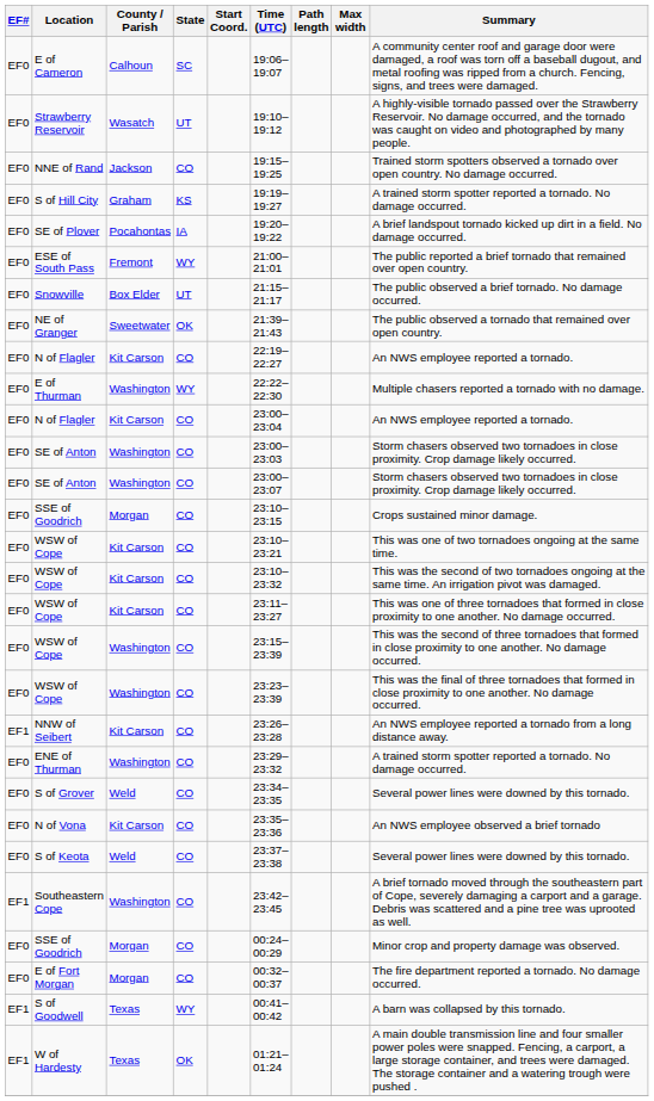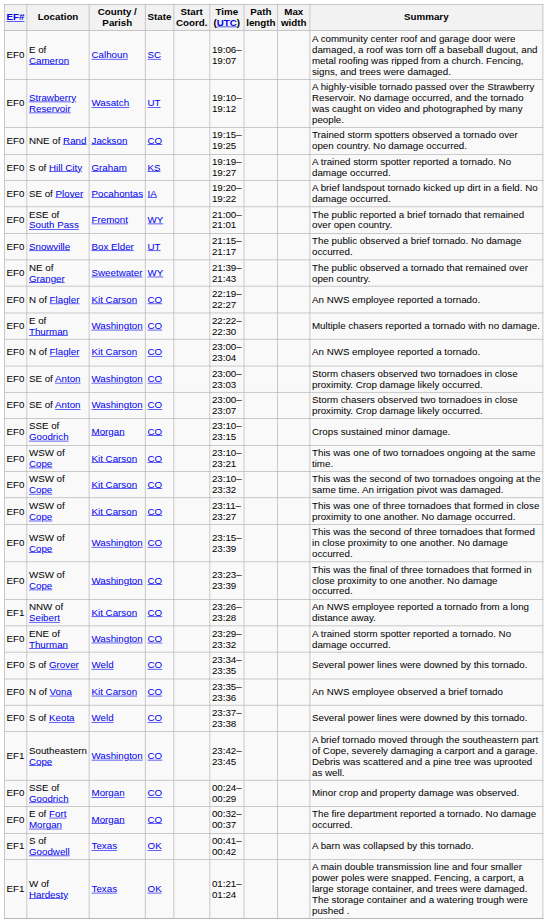 <table class="wikitable sortable" style="width:100%;">
 <tr>
 <th scope="col"  style="width:3%; text-align:center;"><a href='#'>EF#</a></th>
 <th scope="col"  style="width:7%; text-align:center;" class="unsortable">Location</th>
 <th scope="col"  style="width:6%; text-align:center;" class="unsortable">County / Parish</th>
 <th scope="col"  style="width:5%; text-align:center;">State</th>
 <th scope="col"  style="width:6%; text-align:center;">Start Coord.</th>
 <th scope="col"  style="width:6%; text-align:center;">Time (<a href='#'>UTC</a>)</th>
 <th scope="col"  style="width:6%; text-align:center;">Path length</th>
 <th scope="col"  style="width:6%; text-align:center;">Max width</th>
 <th scope="col" class="unsortable" style="width:48%; text-align:center;">Summary</th>
 </tr>
 <tr>
 <td bgcolor=>EF0</td>
 <td>E of <a href='#'>Cameron</a></td>
 <td><a href='#'>Calhoun</a></td>
 <td><a href='#'>SC</a></td>
 <td></td>
 <td>19:06–19:07</td>
 <td></td>
 <td></td>
 <td>A community center roof and garage door were damaged, a roof was torn off a baseball dugout, and metal roofing was ripped from a church. Fencing, signs, and trees were damaged.</td>
 </tr>
 <tr>
 <td bgcolor=>EF0</td>
 <td><a href='#'>Strawberry Reservoir</a></td>
 <td><a href='#'>Wasatch</a></td>
 <td><a href='#'>UT</a></td>
 <td></td>
 <td>19:10–19:12</td>
 <td></td>
 <td></td>
 <td>A highly-visible tornado passed over the Strawberry Reservoir. No damage occurred, and the tornado was caught on video and photographed by many people.</td>
 </tr>
 <tr>
 <td bgcolor=>EF0</td>
 <td>NNE of <a href='#'>Rand</a></td>
 <td><a href='#'>Jackson</a></td>
 <td><a href='#'>CO</a></td>
 <td></td>
 <td>19:15–19:25</td>
 <td></td>
 <td></td>
 <td>Trained storm spotters observed a tornado over open country. No damage occurred.</td>
 </tr>
 <tr>
 <td bgcolor=>EF0</td>
 <td>S of <a href='#'>Hill City</a></td>
 <td><a href='#'>Graham</a></td>
 <td><a href='#'>KS</a></td>
 <td></td>
 <td>19:19–19:27</td>
 <td></td>
 <td></td>
 <td>A trained storm spotter reported a tornado. No damage occurred.</td>
 </tr>
 <tr>
 <td bgcolor=>EF0</td>
 <td>SE of <a href='#'>Plover</a></td>
 <td><a href='#'>Pocahontas</a></td>
 <td><a href='#'>IA</a></td>
 <td></td>
 <td>19:20–19:22</td>
 <td></td>
 <td></td>
 <td>A brief landspout tornado kicked up dirt in a field. No damage occurred.</td>
 </tr>
 <tr>
 <td bgcolor=>EF0</td>
 <td>ESE of <a href='#'>South Pass</a></td>
 <td><a href='#'>Fremont</a></td>
 <td><a href='#'>WY</a></td>
 <td></td>
 <td>21:00–21:01</td>
 <td></td>
 <td></td>
 <td>The public reported a brief tornado that remained over open country.</td>
 </tr>
 <tr>
 <td bgcolor=>EF0</td>
 <td><a href='#'>Snowville</a></td>
 <td><a href='#'>Box Elder</a></td>
 <td><a href='#'>UT</a></td>
 <td></td>
 <td>21:15–21:17</td>
 <td></td>
 <td></td>
 <td>The public observed a brief tornado. No damage occurred.</td>
 </tr>
 <tr>
 <td bgcolor=>EF0</td>
 <td>NE of <a href='#'>Granger</a></td>
 <td><a href='#'>Sweetwater</a></td>
-<td><a href='#'>OK</a></td>
+<td><a href='#'>WY</a></td>
 <td></td>
 <td>21:39–21:43</td>
 <td></td>
 <td></td>
 <td>The public observed a tornado that remained over open country.</td>
 </tr>
 <tr>
 <td bgcolor=>EF0</td>
 <td>N of <a href='#'>Flagler</a></td>
 <td><a href='#'>Kit Carson</a></td>
 <td><a href='#'>CO</a></td>
 <td></td>
 <td>22:19–22:27</td>
 <td></td>
 <td></td>
 <td>An NWS employee reported a tornado.</td>
 </tr>
 <tr>
 <td bgcolor=>EF0</td>
 <td>E of <a href='#'>Thurman</a></td>
 <td><a href='#'>Washington</a></td>
-<td><a href='#'>WY</a></td>
+<td><a href='#'>CO</a></td>
 <td></td>
 <td>22:22–22:30</td>
 <td></td>
 <td></td>
 <td>Multiple chasers reported a tornado with no damage.</td>
 </tr>
 <tr>
 <td bgcolor=>EF0</td>
 <td>N of <a href='#'>Flagler</a></td>
 <td><a href='#'>Kit Carson</a></td>
 <td><a href='#'>CO</a></td>
 <td></td>
 <td>23:00–23:04</td>
 <td></td>
 <td></td>
 <td>An NWS employee reported a tornado.</td>
 </tr>
 <tr>
 <td bgcolor=>EF0</td>
 <td>SE of <a href='#'>Anton</a></td>
 <td><a href='#'>Washington</a></td>
 <td><a href='#'>CO</a></td>
 <td></td>
 <td>23:00–23:03</td>
 <td></td>
 <td></td>
 <td>Storm chasers observed two tornadoes in close proximity. Crop damage likely occurred.</td>
 </tr>
 <tr>
 <td bgcolor=>EF0</td>
 <td>SE of <a href='#'>Anton</a></td>
 <td><a href='#'>Washington</a></td>
 <td><a href='#'>CO</a></td>
 <td></td>
 <td>23:00–23:07</td>
 <td></td>
 <td></td>
 <td>Storm chasers observed two tornadoes in close proximity. Crop damage likely occurred.</td>
 </tr>
 <tr>
 <td bgcolor=>EF0</td>
 <td>SSE of <a href='#'>Goodrich</a></td>
 <td><a href='#'>Morgan</a></td>
 <td><a href='#'>CO</a></td>
 <td></td>
 <td>23:10–23:15</td>
 <td></td>
 <td></td>
 <td>Crops sustained minor damage.</td>
 </tr>
 <tr>
 <td bgcolor=>EF0</td>
 <td>WSW of <a href='#'>Cope</a></td>
 <td><a href='#'>Kit Carson</a></td>
 <td><a href='#'>CO</a></td>
 <td></td>
 <td>23:10–23:21</td>
 <td></td>
 <td></td>
 <td>This was one of two tornadoes ongoing at the same time.</td>
 </tr>
 <tr>
 <td bgcolor=>EF0</td>
 <td>WSW of <a href='#'>Cope</a></td>
 <td><a href='#'>Kit Carson</a></td>
 <td><a href='#'>CO</a></td>
 <td></td>
 <td>23:10–23:32</td>
 <td></td>
 <td></td>
 <td>This was the second of two tornadoes ongoing at the same time. An irrigation pivot was damaged.</td>
 </tr>
 <tr>
 <td bgcolor=>EF0</td>
 <td>WSW of <a href='#'>Cope</a></td>
 <td><a href='#'>Kit Carson</a></td>
 <td><a href='#'>CO</a></td>
 <td></td>
 <td>23:11–23:27</td>
 <td></td>
 <td></td>
 <td>This was one of three tornadoes that formed in close proximity to one another. No damage occurred.</td>
 </tr>
 <tr>
 <td bgcolor=>EF0</td>
 <td>WSW of <a href='#'>Cope</a></td>
 <td><a href='#'>Washington</a></td>
 <td><a href='#'>CO</a></td>
 <td></td>
 <td>23:15–23:39</td>
 <td></td>
 <td></td>
 <td>This was the second of three tornadoes that formed in close proximity to one another. No damage occurred.</td>
 </tr>
 <tr>
 <td bgcolor=>EF0</td>
 <td>WSW of <a href='#'>Cope</a></td>
 <td><a href='#'>Washington</a></td>
 <td><a href='#'>CO</a></td>
 <td></td>
 <td>23:23–23:39</td>
 <td></td>
 <td></td>
 <td>This was the final of three tornadoes that formed in close proximity to one another. No damage occurred.</td>
 </tr>
 <tr>
 <td bgcolor=>EF1</td>
 <td>NNW of <a href='#'>Seibert</a></td>
 <td><a href='#'>Kit Carson</a></td>
 <td><a href='#'>CO</a></td>
 <td></td>
 <td>23:26–23:28</td>
 <td></td>
 <td></td>
 <td>An NWS employee reported a tornado from a long distance away.</td>
 </tr>
 <tr>
 <td bgcolor=>EF0</td>
 <td>ENE of <a href='#'>Thurman</a></td>
 <td><a href='#'>Washington</a></td>
 <td><a href='#'>CO</a></td>
 <td></td>
 <td>23:29–23:32</td>
 <td></td>
 <td></td>
 <td>A trained storm spotter reported a tornado. No damage occurred.</td>
 </tr>
 <tr>
 <td bgcolor=>EF0</td>
 <td>S of <a href='#'>Grover</a></td>
 <td><a href='#'>Weld</a></td>
 <td><a href='#'>CO</a></td>
 <td></td>
 <td>23:34–23:35</td>
 <td></td>
 <td></td>
 <td>Several power lines were downed by this tornado.</td>
 </tr>
 <tr>
 <td bgcolor=>EF0</td>
 <td>N of <a href='#'>Vona</a></td>
 <td><a href='#'>Kit Carson</a></td>
 <td><a href='#'>CO</a></td>
 <td></td>
 <td>23:35–23:36</td>
 <td></td>
 <td></td>
 <td>An NWS employee observed a brief tornado</td>
 </tr>
 <tr>
 <td bgcolor=>EF0</td>
 <td>S of <a href='#'>Keota</a></td>
 <td><a href='#'>Weld</a></td>
 <td><a href='#'>CO</a></td>
 <td></td>
 <td>23:37–23:38</td>
 <td></td>
 <td></td>
 <td>Several power lines were downed by this tornado.</td>
 </tr>
 <tr>
 <td bgcolor=>EF1</td>
 <td>Southeastern <a href='#'>Cope</a></td>
 <td><a href='#'>Washington</a></td>
 <td><a href='#'>CO</a></td>
 <td></td>
 <td>23:42–23:45</td>
 <td></td>
 <td></td>
 <td>A brief tornado moved through the southeastern part of Cope, severely damaging a carport and a garage. Debris was scattered and a pine tree was uprooted as well.</td>
 </tr>
 <tr>
 <td bgcolor=>EF0</td>
 <td>SSE of <a href='#'>Goodrich</a></td>
 <td><a href='#'>Morgan</a></td>
 <td><a href='#'>CO</a></td>
 <td></td>
 <td>00:24–00:29</td>
 <td></td>
 <td></td>
 <td>Minor crop and property damage was observed.</td>
 </tr>
 <tr>
 <td bgcolor=>EF0</td>
 <td>E of <a href='#'>Fort Morgan</a></td>
 <td><a href='#'>Morgan</a></td>
 <td><a href='#'>CO</a></td>
 <td></td>
 <td>00:32–00:37</td>
 <td></td>
 <td></td>
 <td>The fire department reported a tornado. No damage occurred.</td>
 </tr>
 <tr>
 <td bgcolor=>EF1</td>
 <td>S of <a href='#'>Goodwell</a></td>
 <td><a href='#'>Texas</a></td>
-<td><a href='#'>WY</a></td>
+<td><a href='#'>OK</a></td>
 <td></td>
 <td>00:41–00:42</td>
 <td></td>
 <td></td>
 <td>A barn was collapsed by this tornado.</td>
 </tr>
 <tr>
 <td bgcolor=>EF1</td>
 <td>W of <a href='#'>Hardesty</a></td>
 <td><a href='#'>Texas</a></td>
 <td><a href='#'>OK</a></td>
 <td></td>
 <td>01:21–01:24</td>
 <td></td>
 <td></td>
 <td>A main double transmission line and four smaller power poles were snapped. Fencing, a carport, a large storage container, and trees were damaged. The storage container and a watering trough were pushed .</td>
 </tr>
 <tr>
 </tr>
 </table>
